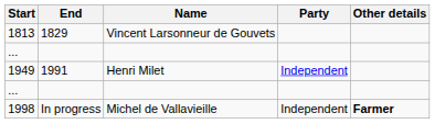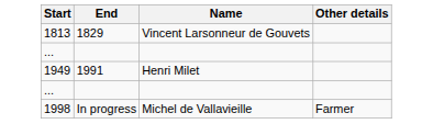 <table border="1" class="wikitable" style="margin:1em auto;">
 <tr>
 <th>Start</th>
 <th>End</th>
 <th>Name</th>
-<th>Party</th>
 <th>Other details</th>
 </tr>
 <tr>
 <td>1813</td>
 <td>1829</td>
 <td>Vincent Larsonneur de Gouvets</td>
 <td></td>
-<td></td>
 </tr>
 <tr>
 <td>...</td>
-<td></td>
 <td></td>
 <td></td>
 <td></td>
 </tr>
 <tr>
 <td>1949</td>
 <td>1991</td>
 <td>Henri Milet</td>
-<td><a href='#'>Independent</a></td>
 <td></td>
 </tr>
 <tr>
 <td>...</td>
-<td></td>
 <td></td>
 <td></td>
 <td></td>
 </tr>
 <tr>
 <td>1998</td>
 <td>In progress</td>
 <td>Michel de Vallavieille</td>
-<td>Independent</td>
-<td><strong>Farmer</strong></td>
+<td>Farmer</td>
 </tr>
 </table>
